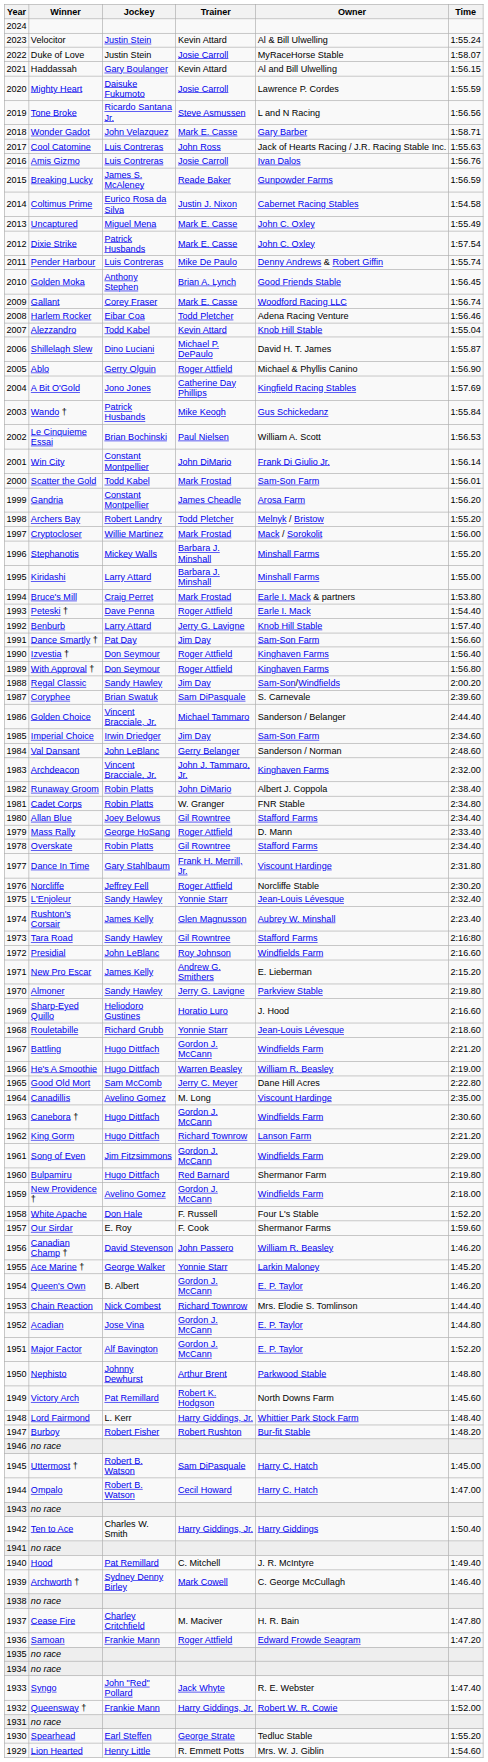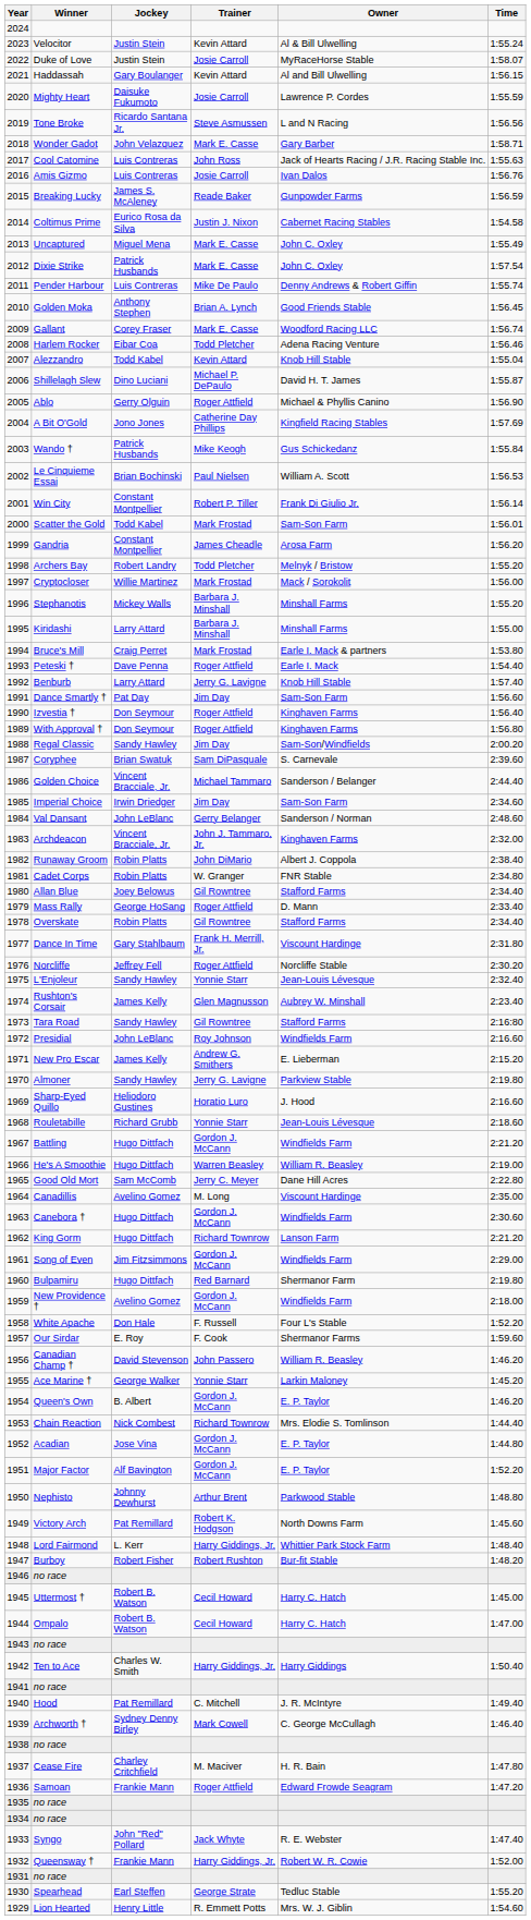 <table class="wikitable sortable" style="font-size:90%">
 <tr>
 <th style="width:30px">Year</th>
 <th style="width:110px">Winner</th>
 <th style="width:110px">Jockey</th>
 <th style="width:120px">Trainer</th>
 <th>Owner</th>
 <th style="width:25px">Time</th>
 </tr>
 <tr>
 <td align=center>2024</td>
 <td></td>
 <td></td>
 <td></td>
 <td></td>
 <td></td>
 </tr>
 <tr>
 <td align=center>2023</td>
 <td>Velocitor</td>
 <td><a href='#'>Justin Stein</a></td>
 <td>Kevin Attard</td>
 <td>Al & Bill Ulwelling</td>
 <td>1:55.24</td>
 </tr>
 <tr>
 <td align=center>2022</td>
 <td>Duke of Love</td>
 <td>Justin Stein</td>
 <td><a href='#'>Josie Carroll</a></td>
 <td>MyRaceHorse Stable</td>
 <td>1:58.07</td>
 </tr>
 <tr>
 <td align=center>2021</td>
 <td>Haddassah</td>
 <td><a href='#'>Gary Boulanger</a></td>
 <td>Kevin Attard</td>
 <td>Al and Bill Ulwelling</td>
 <td>1:56.15</td>
 </tr>
 <tr>
 <td align=center>2020</td>
 <td><a href='#'>Mighty Heart</a></td>
 <td><a href='#'>Daisuke Fukumoto</a></td>
 <td><a href='#'>Josie Carroll</a></td>
 <td>Lawrence P. Cordes</td>
 <td>1:55.59</td>
 </tr>
 <tr>
 <td align=center>2019</td>
 <td><a href='#'>Tone Broke</a></td>
 <td><a href='#'>Ricardo Santana Jr.</a></td>
 <td><a href='#'>Steve Asmussen</a></td>
 <td>L and N Racing</td>
 <td>1:56.56</td>
 </tr>
 <tr>
 <td align=center>2018</td>
 <td><a href='#'>Wonder Gadot</a></td>
 <td><a href='#'>John Velazquez</a></td>
 <td><a href='#'>Mark E. Casse</a></td>
 <td><a href='#'>Gary Barber</a></td>
 <td>1:58.71</td>
 </tr>
 <tr>
 <td align=center>2017</td>
 <td><a href='#'>Cool Catomine</a></td>
 <td><a href='#'>Luis Contreras</a></td>
 <td><a href='#'>John Ross</a></td>
 <td>Jack of Hearts Racing / J.R. Racing Stable Inc.</td>
 <td>1:55.63</td>
 </tr>
 <tr>
 <td align=center>2016</td>
 <td><a href='#'>Amis Gizmo</a></td>
 <td><a href='#'>Luis Contreras</a></td>
 <td><a href='#'>Josie Carroll</a></td>
 <td><a href='#'>Ivan Dalos</a></td>
 <td>1:56.76</td>
 </tr>
 <tr>
 <td align=center>2015</td>
 <td><a href='#'>Breaking Lucky</a></td>
 <td><a href='#'>James S. McAleney</a></td>
 <td><a href='#'>Reade Baker</a></td>
 <td><a href='#'>Gunpowder Farms</a></td>
 <td>1:56.59</td>
 </tr>
 <tr>
 <td align=center>2014</td>
 <td><a href='#'>Coltimus Prime</a></td>
 <td><a href='#'>Eurico Rosa da Silva</a></td>
 <td><a href='#'>Justin J. Nixon</a></td>
 <td><a href='#'>Cabernet Racing Stables</a></td>
 <td>1:54.58</td>
 </tr>
 <tr>
 <td align=center>2013</td>
 <td><a href='#'>Uncaptured</a></td>
 <td><a href='#'>Miguel Mena</a></td>
 <td><a href='#'>Mark E. Casse</a></td>
 <td><a href='#'>John C. Oxley</a></td>
 <td>1:55.49</td>
 </tr>
 <tr>
 <td align=center>2012</td>
 <td><a href='#'>Dixie Strike</a></td>
 <td><a href='#'>Patrick Husbands</a></td>
 <td><a href='#'>Mark E. Casse</a></td>
 <td><a href='#'>John C. Oxley</a></td>
 <td>1:57.54</td>
 </tr>
 <tr>
 <td align=center>2011</td>
 <td><a href='#'>Pender Harbour</a></td>
 <td><a href='#'>Luis Contreras</a></td>
 <td><a href='#'>Mike De Paulo</a></td>
 <td><a href='#'>Denny Andrews</a> & <a href='#'>Robert Giffin</a></td>
 <td>1:55.74</td>
 </tr>
 <tr>
 <td align=center>2010</td>
 <td><a href='#'>Golden Moka</a></td>
 <td><a href='#'>Anthony Stephen</a></td>
 <td><a href='#'>Brian A. Lynch</a></td>
 <td><a href='#'>Good Friends Stable</a></td>
 <td>1:56.45</td>
 </tr>
 <tr>
 <td align=center>2009</td>
 <td><a href='#'>Gallant</a></td>
 <td><a href='#'>Corey Fraser</a></td>
 <td><a href='#'>Mark E. Casse</a></td>
 <td><a href='#'>Woodford Racing LLC</a></td>
 <td>1:56.74</td>
 </tr>
 <tr>
 <td align=center>2008</td>
 <td><a href='#'>Harlem Rocker</a></td>
 <td><a href='#'>Eibar Coa</a></td>
 <td><a href='#'>Todd Pletcher</a></td>
 <td>Adena Racing Venture</td>
 <td>1:56.46</td>
 </tr>
 <tr>
 <td align=center>2007</td>
 <td><a href='#'>Alezzandro</a></td>
 <td><a href='#'>Todd Kabel</a></td>
 <td><a href='#'>Kevin Attard</a></td>
 <td><a href='#'>Knob Hill Stable</a></td>
 <td>1:55.04</td>
 </tr>
 <tr>
 <td align=center>2006</td>
 <td><a href='#'>Shillelagh Slew</a></td>
 <td><a href='#'>Dino Luciani</a></td>
 <td><a href='#'>Michael P. DePaulo</a></td>
 <td>David H. T. James</td>
 <td>1:55.87</td>
 </tr>
 <tr>
 <td align=center>2005</td>
 <td><a href='#'>Ablo</a></td>
 <td><a href='#'>Gerry Olguin</a></td>
 <td><a href='#'>Roger Attfield</a></td>
 <td>Michael & Phyllis Canino</td>
 <td>1:56.90</td>
 </tr>
 <tr>
 <td align=center>2004</td>
 <td><a href='#'>A Bit O'Gold</a></td>
 <td><a href='#'>Jono Jones</a></td>
 <td><a href='#'>Catherine Day Phillips</a></td>
 <td><a href='#'>Kingfield Racing Stables</a></td>
 <td>1:57.69</td>
 </tr>
 <tr>
 <td align=center>2003</td>
 <td><a href='#'>Wando</a> †</td>
 <td><a href='#'>Patrick Husbands</a></td>
 <td><a href='#'>Mike Keogh</a></td>
 <td><a href='#'>Gus Schickedanz</a></td>
 <td>1:55.84</td>
 </tr>
 <tr>
 <td align=center>2002</td>
 <td><a href='#'>Le Cinquieme Essai</a></td>
 <td><a href='#'>Brian Bochinski</a></td>
 <td><a href='#'>Paul Nielsen</a></td>
 <td>William A. Scott</td>
 <td>1:56.53</td>
 </tr>
 <tr>
 <td align=center>2001</td>
 <td><a href='#'>Win City</a></td>
 <td><a href='#'>Constant Montpellier</a></td>
-<td><a href='#'>John DiMario</a></td>
+<td><a href='#'>Robert P. Tiller</a></td>
 <td><a href='#'>Frank Di Giulio Jr.</a></td>
 <td>1:56.14</td>
 </tr>
 <tr>
 <td align=center>2000</td>
 <td><a href='#'>Scatter the Gold</a></td>
 <td><a href='#'>Todd Kabel</a></td>
 <td><a href='#'>Mark Frostad</a></td>
 <td><a href='#'>Sam-Son Farm</a></td>
 <td>1:56.01</td>
 </tr>
 <tr>
 <td align=center>1999</td>
 <td><a href='#'>Gandria</a></td>
 <td><a href='#'>Constant Montpellier</a></td>
 <td><a href='#'>James Cheadle</a></td>
 <td><a href='#'>Arosa Farm</a></td>
 <td>1:56.20</td>
 </tr>
 <tr>
 <td align=center>1998</td>
 <td><a href='#'>Archers Bay</a></td>
 <td><a href='#'>Robert Landry</a></td>
 <td><a href='#'>Todd Pletcher</a></td>
 <td><a href='#'>Melnyk</a> / <a href='#'>Bristow</a></td>
 <td>1:55.20</td>
 </tr>
 <tr>
 <td align=center>1997</td>
 <td><a href='#'>Cryptocloser</a></td>
 <td><a href='#'>Willie Martinez</a></td>
 <td><a href='#'>Mark Frostad</a></td>
 <td><a href='#'>Mack</a> / <a href='#'>Sorokolit</a></td>
 <td>1:56.00</td>
 </tr>
 <tr>
 <td align=center>1996</td>
 <td><a href='#'>Stephanotis</a></td>
 <td><a href='#'>Mickey Walls</a></td>
 <td><a href='#'>Barbara J. Minshall</a></td>
 <td><a href='#'>Minshall Farms</a></td>
 <td>1:55.20</td>
 </tr>
 <tr>
 <td align=center>1995</td>
 <td><a href='#'>Kiridashi</a></td>
 <td><a href='#'>Larry Attard</a></td>
 <td><a href='#'>Barbara J. Minshall</a></td>
 <td><a href='#'>Minshall Farms</a></td>
 <td>1:55.00</td>
 </tr>
 <tr>
 <td align=center>1994</td>
 <td><a href='#'>Bruce's Mill</a></td>
 <td><a href='#'>Craig Perret</a></td>
 <td><a href='#'>Mark Frostad</a></td>
 <td><a href='#'>Earle I. Mack</a> & partners</td>
 <td>1:53.80</td>
 </tr>
 <tr>
 <td align=center>1993</td>
 <td><a href='#'>Peteski</a>  †</td>
 <td><a href='#'>Dave Penna</a></td>
 <td><a href='#'>Roger Attfield</a></td>
 <td><a href='#'>Earle I. Mack</a></td>
 <td>1:54.40</td>
 </tr>
 <tr>
 <td align=center>1992</td>
 <td><a href='#'>Benburb</a></td>
 <td><a href='#'>Larry Attard</a></td>
 <td><a href='#'>Jerry G. Lavigne</a></td>
 <td><a href='#'>Knob Hill Stable</a></td>
 <td>1:57.40</td>
 </tr>
 <tr>
 <td align=center>1991</td>
 <td><a href='#'>Dance Smartly</a> †</td>
 <td><a href='#'>Pat Day</a></td>
 <td><a href='#'>Jim Day</a></td>
 <td><a href='#'>Sam-Son Farm</a></td>
 <td>1:56.60</td>
 </tr>
 <tr>
 <td align=center>1990</td>
 <td><a href='#'>Izvestia</a> †</td>
 <td><a href='#'>Don Seymour</a></td>
 <td><a href='#'>Roger Attfield</a></td>
 <td><a href='#'>Kinghaven Farms</a></td>
 <td>1:56.40</td>
 </tr>
 <tr>
 <td align=center>1989</td>
 <td><a href='#'>With Approval</a>  †</td>
 <td><a href='#'>Don Seymour</a></td>
 <td><a href='#'>Roger Attfield</a></td>
 <td><a href='#'>Kinghaven Farms</a></td>
 <td>1:56.80</td>
 </tr>
 <tr>
 <td align=center>1988</td>
 <td><a href='#'>Regal Classic</a></td>
 <td><a href='#'>Sandy Hawley</a></td>
 <td><a href='#'>Jim Day</a></td>
 <td><a href='#'>Sam-Son</a>/<a href='#'>Windfields</a></td>
 <td>2:00.20</td>
 </tr>
 <tr>
 <td align=center>1987</td>
 <td><a href='#'>Coryphee</a></td>
 <td><a href='#'>Brian Swatuk</a></td>
 <td><a href='#'>Sam DiPasquale</a></td>
 <td>S. Carnevale</td>
 <td>2:39.60</td>
 </tr>
 <tr>
 <td align=center>1986</td>
 <td><a href='#'>Golden Choice</a></td>
 <td><a href='#'>Vincent Bracciale, Jr.</a></td>
 <td><a href='#'>Michael Tammaro</a></td>
 <td>Sanderson / Belanger</td>
 <td>2:44.40</td>
 </tr>
 <tr>
 <td align=center>1985</td>
 <td><a href='#'>Imperial Choice</a></td>
 <td><a href='#'>Irwin Driedger</a></td>
 <td><a href='#'>Jim Day</a></td>
 <td><a href='#'>Sam-Son Farm</a></td>
 <td>2:34.60</td>
 </tr>
 <tr>
 <td align=center>1984</td>
 <td><a href='#'>Val Dansant</a></td>
 <td><a href='#'>John LeBlanc</a></td>
 <td><a href='#'>Gerry Belanger</a></td>
 <td>Sanderson / Norman</td>
 <td>2:48.60</td>
 </tr>
 <tr>
 <td align=center>1983</td>
 <td><a href='#'>Archdeacon</a></td>
 <td><a href='#'>Vincent Bracciale, Jr.</a></td>
 <td><a href='#'>John J. Tammaro, Jr.</a></td>
 <td><a href='#'>Kinghaven Farms</a></td>
 <td>2:32.00</td>
 </tr>
 <tr>
 <td align=center>1982</td>
 <td><a href='#'>Runaway Groom</a></td>
 <td><a href='#'>Robin Platts</a></td>
 <td><a href='#'>John DiMario</a></td>
 <td>Albert J. Coppola</td>
 <td>2:38.40</td>
 </tr>
 <tr>
 <td align=center>1981</td>
 <td><a href='#'>Cadet Corps</a></td>
 <td><a href='#'>Robin Platts</a></td>
 <td>W. Granger</td>
 <td>FNR Stable</td>
 <td>2:34.80</td>
 </tr>
 <tr>
 <td align=center>1980</td>
 <td><a href='#'>Allan Blue</a></td>
 <td><a href='#'>Joey Belowus</a></td>
 <td><a href='#'>Gil Rowntree</a></td>
 <td><a href='#'>Stafford Farms</a></td>
 <td>2:34.40</td>
 </tr>
 <tr>
 <td align=center>1979</td>
 <td><a href='#'>Mass Rally</a></td>
 <td><a href='#'>George HoSang</a></td>
 <td><a href='#'>Roger Attfield</a></td>
 <td>D. Mann</td>
 <td>2:33.40</td>
 </tr>
 <tr>
 <td align=center>1978</td>
 <td><a href='#'>Overskate</a></td>
 <td><a href='#'>Robin Platts</a></td>
 <td><a href='#'>Gil Rowntree</a></td>
 <td><a href='#'>Stafford Farms</a></td>
 <td>2:34.40</td>
 </tr>
 <tr>
 <td align=center>1977</td>
 <td><a href='#'>Dance In Time</a></td>
 <td><a href='#'>Gary Stahlbaum</a></td>
 <td><a href='#'>Frank H. Merrill, Jr.</a></td>
 <td><a href='#'>Viscount Hardinge</a></td>
 <td>2:31.80</td>
 </tr>
 <tr>
 <td align=center>1976</td>
 <td><a href='#'>Norcliffe</a></td>
 <td><a href='#'>Jeffrey Fell</a></td>
 <td><a href='#'>Roger Attfield</a></td>
 <td>Norcliffe Stable</td>
 <td>2:30.20</td>
 </tr>
 <tr>
 <td align=center>1975</td>
 <td><a href='#'>L'Enjoleur</a></td>
 <td><a href='#'>Sandy Hawley</a></td>
 <td><a href='#'>Yonnie Starr</a></td>
 <td><a href='#'>Jean-Louis Lévesque</a></td>
 <td>2:32.40</td>
 </tr>
 <tr>
 <td align=center>1974</td>
 <td><a href='#'>Rushton's Corsair</a></td>
 <td><a href='#'>James Kelly</a></td>
 <td><a href='#'>Glen Magnusson</a></td>
 <td><a href='#'>Aubrey W. Minshall</a></td>
 <td>2:23.40</td>
 </tr>
 <tr>
 <td align=center>1973</td>
 <td><a href='#'>Tara Road</a></td>
 <td><a href='#'>Sandy Hawley</a></td>
 <td><a href='#'>Gil Rowntree</a></td>
 <td><a href='#'>Stafford Farms</a></td>
 <td>2:16:80</td>
 </tr>
 <tr>
 <td align=center>1972</td>
 <td><a href='#'>Presidial</a></td>
 <td><a href='#'>John LeBlanc</a></td>
 <td><a href='#'>Roy Johnson</a></td>
 <td><a href='#'>Windfields Farm</a></td>
 <td>2:16.60</td>
 </tr>
 <tr>
 <td align=center>1971</td>
 <td><a href='#'>New Pro Escar</a></td>
 <td><a href='#'>James Kelly</a></td>
 <td><a href='#'>Andrew G. Smithers</a></td>
 <td>E. Lieberman</td>
 <td>2:15.20</td>
 </tr>
 <tr>
 <td align=center>1970</td>
 <td><a href='#'>Almoner</a></td>
 <td><a href='#'>Sandy Hawley</a></td>
 <td><a href='#'>Jerry G. Lavigne</a></td>
 <td><a href='#'>Parkview Stable</a></td>
 <td>2:19.80</td>
 </tr>
 <tr>
 <td align=center>1969</td>
 <td><a href='#'>Sharp-Eyed Quillo</a></td>
 <td><a href='#'>Heliodoro Gustines</a></td>
 <td><a href='#'>Horatio Luro</a></td>
 <td>J. Hood</td>
 <td>2:16.60</td>
 </tr>
 <tr>
 <td align=center>1968</td>
 <td><a href='#'>Rouletabille</a></td>
 <td><a href='#'>Richard Grubb</a></td>
 <td><a href='#'>Yonnie Starr</a></td>
 <td><a href='#'>Jean-Louis Lévesque</a></td>
 <td>2:18.60</td>
 </tr>
 <tr>
 <td align=center>1967</td>
 <td><a href='#'>Battling</a></td>
 <td><a href='#'>Hugo Dittfach</a></td>
 <td><a href='#'>Gordon J. McCann</a></td>
 <td><a href='#'>Windfields Farm</a></td>
 <td>2:21.20</td>
 </tr>
 <tr>
 <td align=center>1966</td>
 <td><a href='#'>He's A Smoothie</a></td>
 <td><a href='#'>Hugo Dittfach</a></td>
 <td><a href='#'>Warren Beasley</a></td>
 <td><a href='#'>William R. Beasley</a></td>
 <td>2:19.00</td>
 </tr>
 <tr>
 <td align=center>1965</td>
 <td><a href='#'>Good Old Mort</a></td>
 <td><a href='#'>Sam McComb</a></td>
 <td><a href='#'>Jerry C. Meyer</a></td>
 <td>Dane Hill Acres</td>
 <td>2:22.80</td>
 </tr>
 <tr>
 <td align=center>1964</td>
 <td><a href='#'>Canadillis</a></td>
 <td><a href='#'>Avelino Gomez</a></td>
 <td>M. Long</td>
 <td><a href='#'>Viscount Hardinge</a></td>
 <td>2:35.00</td>
 </tr>
 <tr>
 <td align=center>1963</td>
 <td><a href='#'>Canebora</a> †</td>
 <td><a href='#'>Hugo Dittfach</a></td>
 <td><a href='#'>Gordon J. McCann</a></td>
 <td><a href='#'>Windfields Farm</a></td>
 <td>2:30.60</td>
 </tr>
 <tr>
 <td align=center>1962</td>
 <td><a href='#'>King Gorm</a></td>
 <td><a href='#'>Hugo Dittfach</a></td>
 <td><a href='#'>Richard Townrow</a></td>
 <td><a href='#'>Lanson Farm</a></td>
 <td>2:21.20</td>
 </tr>
 <tr>
 <td align=center>1961</td>
 <td><a href='#'>Song of Even</a></td>
 <td><a href='#'>Jim Fitzsimmons</a></td>
 <td><a href='#'>Gordon J. McCann</a></td>
 <td><a href='#'>Windfields Farm</a></td>
 <td>2:29.00</td>
 </tr>
 <tr>
 <td align=center>1960</td>
 <td><a href='#'>Bulpamiru</a></td>
 <td><a href='#'>Hugo Dittfach</a></td>
 <td><a href='#'>Red Barnard</a></td>
 <td>Shermanor Farm</td>
 <td>2:19.80</td>
 </tr>
 <tr>
 <td align=center>1959</td>
 <td><a href='#'>New Providence</a> †</td>
 <td><a href='#'>Avelino Gomez</a></td>
 <td><a href='#'>Gordon J. McCann</a></td>
 <td><a href='#'>Windfields Farm</a></td>
 <td>2:18.00</td>
 </tr>
 <tr>
 <td align=center>1958</td>
 <td><a href='#'>White Apache</a></td>
 <td><a href='#'>Don Hale</a></td>
 <td>F. Russell</td>
 <td>Four L's Stable</td>
 <td>1:52.20</td>
 </tr>
 <tr>
 <td align=center>1957</td>
 <td><a href='#'>Our Sirdar</a></td>
 <td>E. Roy</td>
 <td>F. Cook</td>
 <td>Shermanor Farms</td>
 <td>1:59.60</td>
 </tr>
 <tr>
 <td align=center>1956</td>
 <td><a href='#'>Canadian Champ</a> †</td>
 <td><a href='#'>David Stevenson</a></td>
 <td><a href='#'>John Passero</a></td>
 <td><a href='#'>William R. Beasley</a></td>
 <td>1:46.20</td>
 </tr>
 <tr>
 <td align=center>1955</td>
 <td><a href='#'>Ace Marine</a> †</td>
 <td><a href='#'>George Walker</a></td>
 <td><a href='#'>Yonnie Starr</a></td>
 <td><a href='#'>Larkin Maloney</a></td>
 <td>1:45.20</td>
 </tr>
 <tr>
 <td align=center>1954</td>
 <td><a href='#'>Queen's Own</a></td>
 <td>B. Albert</td>
 <td><a href='#'>Gordon J. McCann</a></td>
 <td><a href='#'>E. P. Taylor</a></td>
 <td>1:46.20</td>
 </tr>
 <tr>
 <td align=center>1953</td>
 <td><a href='#'>Chain Reaction</a></td>
 <td><a href='#'>Nick Combest</a></td>
 <td><a href='#'>Richard Townrow</a></td>
 <td>Mrs. Elodie S. Tomlinson</td>
 <td>1:44.40</td>
 </tr>
 <tr>
 <td align=center>1952</td>
 <td><a href='#'>Acadian</a></td>
 <td><a href='#'>Jose Vina</a></td>
 <td><a href='#'>Gordon J. McCann</a></td>
 <td><a href='#'>E. P. Taylor</a></td>
 <td>1:44.80</td>
 </tr>
 <tr>
 <td align=center>1951</td>
 <td><a href='#'>Major Factor</a></td>
 <td><a href='#'>Alf Bavington</a></td>
 <td><a href='#'>Gordon J. McCann</a></td>
 <td><a href='#'>E. P. Taylor</a></td>
 <td>1:52.20</td>
 </tr>
 <tr>
 <td align=center>1950</td>
 <td><a href='#'>Nephisto</a></td>
 <td><a href='#'>Johnny Dewhurst</a></td>
 <td><a href='#'>Arthur Brent</a></td>
 <td><a href='#'>Parkwood Stable</a></td>
 <td>1:48.80</td>
 </tr>
 <tr>
 <td align=center>1949</td>
 <td><a href='#'>Victory Arch</a></td>
 <td><a href='#'>Pat Remillard</a></td>
 <td><a href='#'>Robert K. Hodgson</a></td>
 <td>North Downs Farm</td>
 <td>1:45.60</td>
 </tr>
 <tr>
 <td align=center>1948</td>
 <td><a href='#'>Lord Fairmond</a></td>
 <td>L. Kerr</td>
 <td><a href='#'>Harry Giddings, Jr.</a></td>
 <td><a href='#'>Whittier Park Stock Farm</a></td>
 <td>1:48.40</td>
 </tr>
 <tr>
 <td align=center>1947</td>
 <td><a href='#'>Burboy</a></td>
 <td><a href='#'>Robert Fisher</a></td>
 <td><a href='#'>Robert Rushton</a></td>
 <td><a href='#'>Bur-fit Stable</a></td>
 <td>1:48.20</td>
 </tr>
 <tr bgcolor="#eeeeee">
 <td align=center>1946</td>
 <td><em>no race</em></td>
 <td></td>
 <td></td>
 <td></td>
 <td></td>
 </tr>
 <tr>
 <td align=center>1945</td>
 <td><a href='#'>Uttermost</a> †</td>
 <td><a href='#'>Robert B. Watson</a></td>
-<td><a href='#'>Sam DiPasquale</a></td>
+<td><a href='#'>Cecil Howard</a></td>
 <td><a href='#'>Harry C. Hatch</a></td>
 <td>1:45.00</td>
 </tr>
 <tr>
 <td align=center>1944</td>
 <td><a href='#'>Ompalo</a></td>
 <td><a href='#'>Robert B. Watson</a></td>
 <td><a href='#'>Cecil Howard</a></td>
 <td><a href='#'>Harry C. Hatch</a></td>
 <td>1:47.00</td>
 </tr>
 <tr bgcolor="#eeeeee">
 <td align=center>1943</td>
 <td><em>no race</em></td>
 <td></td>
 <td></td>
 <td></td>
 <td></td>
 </tr>
 <tr>
 <td align=center>1942</td>
 <td><a href='#'>Ten to Ace</a></td>
 <td>Charles W. Smith</td>
 <td><a href='#'>Harry Giddings, Jr.</a></td>
 <td><a href='#'>Harry Giddings</a></td>
 <td>1:50.40</td>
 </tr>
 <tr bgcolor="#eeeeee">
 <td align=center>1941</td>
 <td><em>no race</em></td>
 <td></td>
 <td></td>
 <td></td>
 <td></td>
 </tr>
 <tr>
 <td align=center>1940</td>
 <td><a href='#'>Hood</a></td>
 <td><a href='#'>Pat Remillard</a></td>
 <td>C. Mitchell</td>
 <td>J. R. McIntyre</td>
 <td>1:49.40</td>
 </tr>
 <tr>
 <td align=center>1939</td>
 <td><a href='#'>Archworth</a> †</td>
 <td><a href='#'>Sydney Denny Birley</a></td>
 <td><a href='#'>Mark Cowell</a></td>
 <td>C. George McCullagh</td>
 <td>1:46.40</td>
 </tr>
 <tr bgcolor="#eeeeee">
 <td align=center>1938</td>
 <td><em>no race</em></td>
 <td></td>
 <td></td>
 <td></td>
 <td></td>
 </tr>
 <tr>
 <td align=center>1937</td>
 <td><a href='#'>Cease Fire</a></td>
 <td><a href='#'>Charley Critchfield</a></td>
 <td>M. Maciver</td>
 <td>H. R. Bain</td>
 <td>1:47.80</td>
 </tr>
 <tr>
 <td align=center>1936</td>
 <td><a href='#'>Samoan</a></td>
 <td><a href='#'>Frankie Mann</a></td>
 <td><a href='#'>Roger Attfield</a></td>
 <td><a href='#'>Edward Frowde Seagram</a></td>
 <td>1:47.20</td>
 </tr>
 <tr bgcolor="#eeeeee">
 <td align=center>1935</td>
 <td><em>no race</em></td>
 <td></td>
 <td></td>
 <td></td>
 <td></td>
 </tr>
 <tr bgcolor="#eeeeee">
 <td align=center>1934</td>
 <td><em>no race</em></td>
 <td></td>
 <td></td>
 <td></td>
 <td></td>
 </tr>
 <tr>
 <td align=center>1933</td>
 <td><a href='#'>Syngo</a></td>
 <td><a href='#'>John "Red" Pollard</a></td>
 <td><a href='#'>Jack Whyte</a></td>
 <td>R. E. Webster</td>
 <td>1:47.40</td>
 </tr>
 <tr>
 <td align=center>1932</td>
 <td><a href='#'>Queensway</a> †</td>
 <td><a href='#'>Frankie Mann</a></td>
 <td><a href='#'>Harry Giddings, Jr.</a></td>
 <td><a href='#'>Robert W. R. Cowie</a></td>
 <td>1:52.00</td>
 </tr>
 <tr bgcolor="#eeeeee">
 <td align=center>1931</td>
 <td><em>no race</em></td>
 <td></td>
 <td></td>
 <td></td>
 <td></td>
 </tr>
 <tr>
 <td align=center>1930</td>
 <td><a href='#'>Spearhead</a></td>
 <td><a href='#'>Earl Steffen</a></td>
 <td><a href='#'>George Strate</a></td>
 <td>Tedluc Stable</td>
 <td>1:55.20</td>
 </tr>
 <tr>
 <td align=center>1929</td>
 <td><a href='#'>Lion Hearted</a></td>
 <td><a href='#'>Henry Little</a></td>
 <td>R. Emmett Potts</td>
 <td>Mrs. W. J. Giblin</td>
 <td>1:54.60</td>
 </tr>
 </table>
